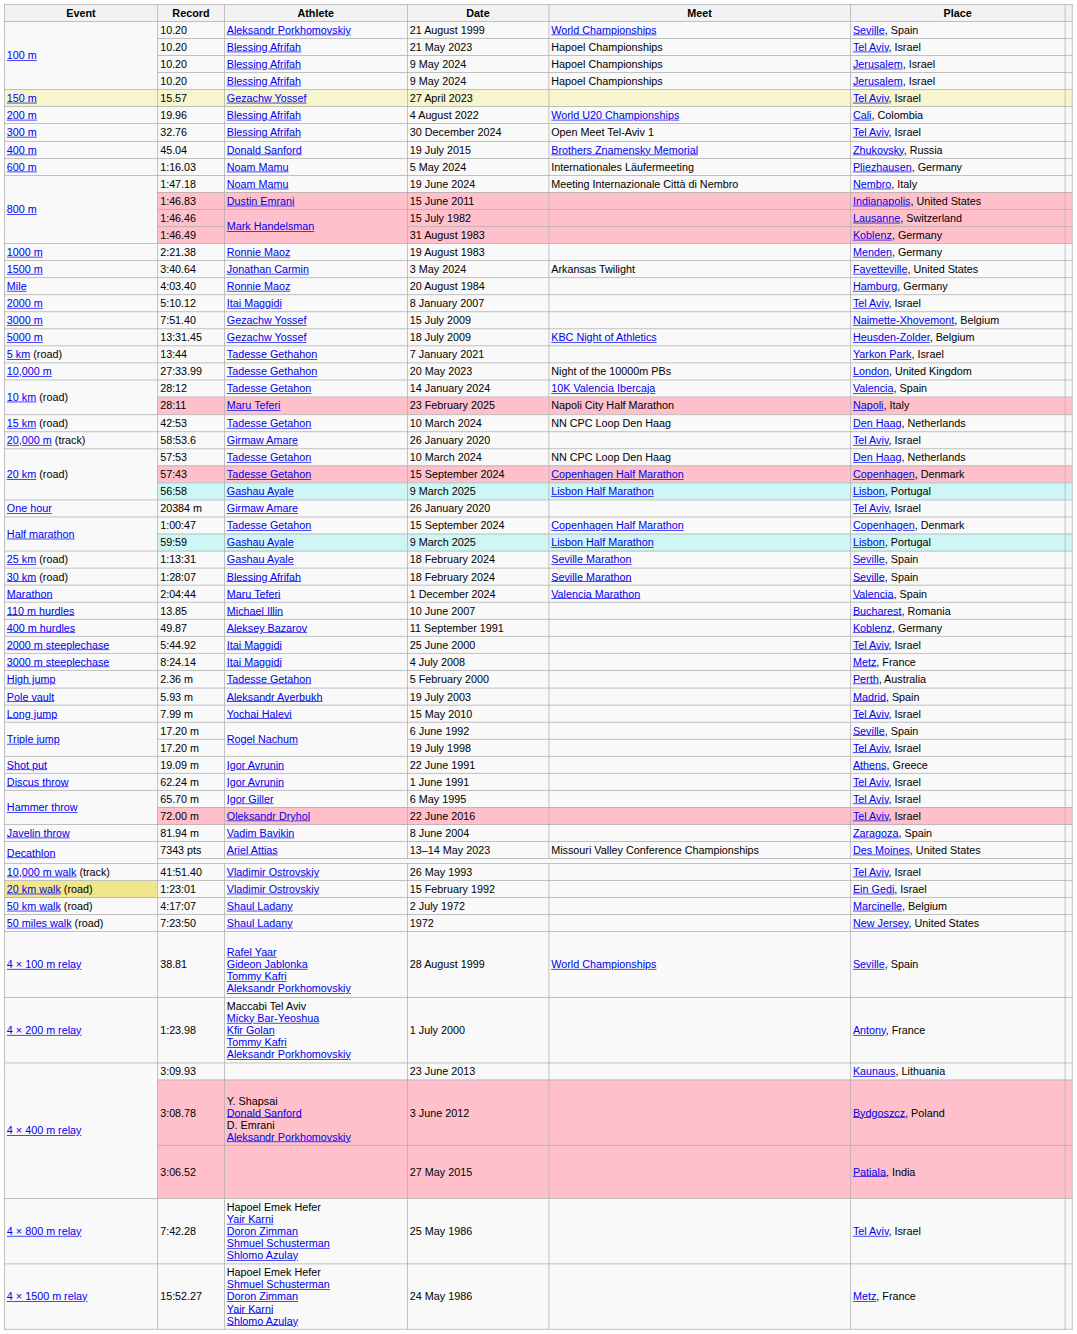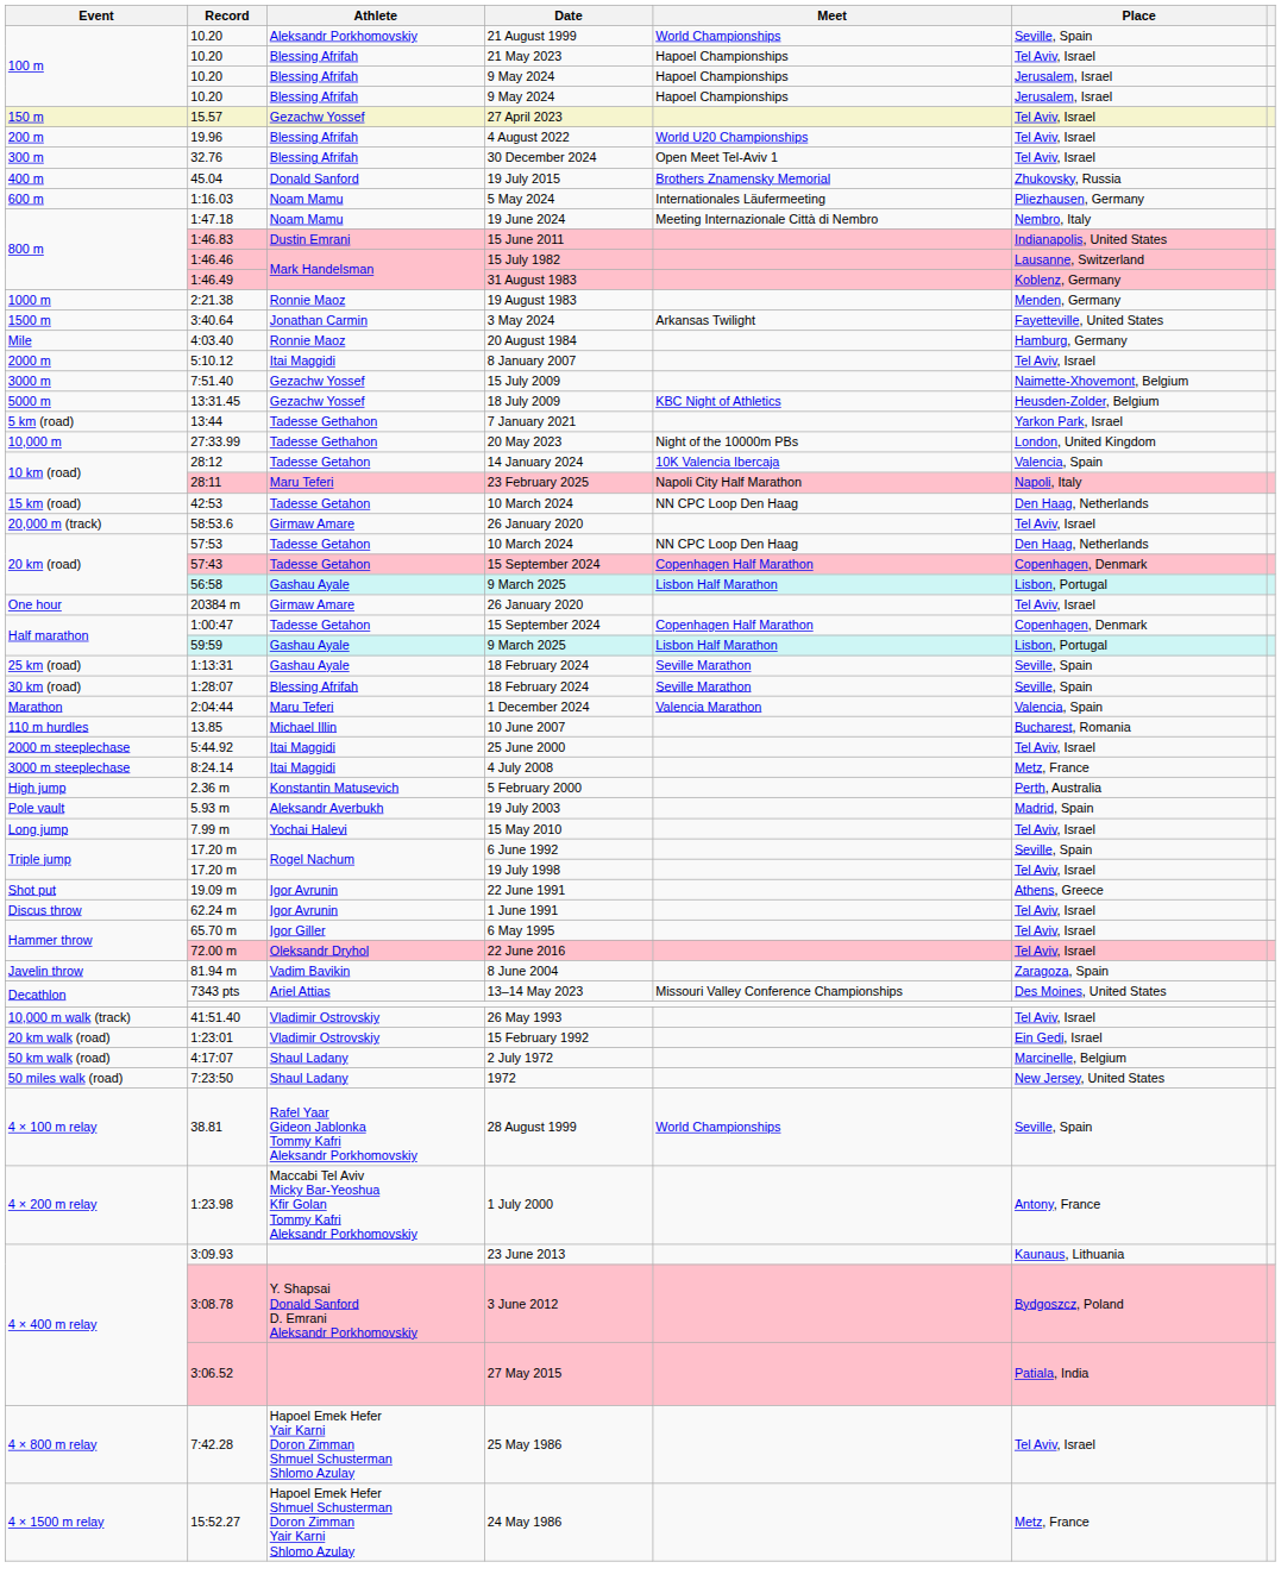 <table class="wikitable" style="font-size:95%; width: 95%;">
 <tr>
 <th>Event</th>
 <th>Record</th>
 <th>Athlete</th>
 <th>Date</th>
 <th>Meet</th>
 <th>Place</th>
 <th></th>
 </tr>
 <tr>
 <td rowspan=4><a href='#'>100 m</a></td>
 <td>10.20 </td>
 <td><a href='#'>Aleksandr Porkhomovskiy</a></td>
 <td>21 August 1999</td>
 <td><a href='#'>World Championships</a></td>
 <td><a href='#'>Seville</a>, Spain</td>
 <td></td>
 </tr>
 <tr>
 <td>10.20 </td>
 <td><a href='#'>Blessing Afrifah</a></td>
 <td>21 May 2023</td>
 <td>Hapoel Championships</td>
 <td><a href='#'>Tel Aviv</a>, Israel</td>
 <td></td>
 </tr>
 <tr>
 <td>10.20 </td>
 <td><a href='#'>Blessing Afrifah</a></td>
 <td>9 May 2024</td>
 <td>Hapoel Championships</td>
 <td><a href='#'>Jerusalem</a>, Israel</td>
 <td></td>
 </tr>
 <tr>
 <td>10.20 </td>
 <td><a href='#'>Blessing Afrifah</a></td>
 <td>9 May 2024</td>
 <td>Hapoel Championships</td>
 <td><a href='#'>Jerusalem</a>, Israel</td>
 <td></td>
 </tr>
 <tr style="background:#f6F5CE;">
 <td><a href='#'>150 m</a></td>
 <td>15.57 </td>
 <td><a href='#'>Gezachw Yossef</a></td>
 <td>27 April 2023</td>
 <td></td>
 <td><a href='#'>Tel Aviv</a>, Israel</td>
 <td></td>
 </tr>
 <tr>
 <td><a href='#'>200 m</a></td>
 <td>19.96  </td>
 <td><a href='#'>Blessing Afrifah</a></td>
 <td>4 August 2022</td>
 <td><a href='#'>World U20 Championships</a></td>
-<td><a href='#'>Cali</a>, Colombia</td>
+<td><a href='#'>Tel Aviv</a>, Israel</td>
 <td></td>
 </tr>
 <tr>
 <td><a href='#'>300 m</a></td>
 <td>32.76</td>
 <td><a href='#'>Blessing Afrifah</a></td>
 <td>30 December 2024</td>
 <td>Open Meet Tel-Aviv 1</td>
 <td><a href='#'>Tel Aviv</a>, Israel</td>
 <td></td>
 </tr>
 <tr>
 <td><a href='#'>400 m</a></td>
 <td>45.04</td>
 <td><a href='#'>Donald Sanford</a></td>
 <td>19 July 2015</td>
 <td><a href='#'>Brothers Znamensky Memorial</a></td>
 <td><a href='#'>Zhukovsky</a>, Russia</td>
 <td></td>
 </tr>
 <tr>
 <td><a href='#'>600 m</a></td>
 <td>1:16.03</td>
 <td><a href='#'>Noam Mamu</a></td>
 <td>5 May 2024</td>
 <td>Internationales Läufermeeting</td>
 <td><a href='#'>Pliezhausen</a>, Germany</td>
 <td></td>
 </tr>
 <tr>
 <td rowspan=4><a href='#'>800 m</a></td>
 <td>1:47.18</td>
 <td><a href='#'>Noam Mamu</a></td>
 <td>19 June 2024</td>
 <td>Meeting Internazionale Città di Nembro</td>
 <td><a href='#'>Nembro</a>, Italy</td>
 <td></td>
 </tr>
 <tr bgcolor=pink>
 <td>1:46.83</td>
 <td><a href='#'>Dustin Emrani</a></td>
 <td>15 June 2011</td>
 <td></td>
 <td><a href='#'>Indianapolis</a>, United States</td>
 <td></td>
 </tr>
 <tr style="background:pink">
 <td>1:46.46</td>
 <td rowspan=2><a href='#'>Mark Handelsman</a></td>
 <td>15 July 1982</td>
 <td></td>
 <td><a href='#'>Lausanne</a>, Switzerland</td>
 <td></td>
 </tr>
 <tr style="background:pink">
 <td>1:46.49</td>
 <td>31 August 1983</td>
 <td></td>
 <td><a href='#'>Koblenz</a>, Germany</td>
 <td></td>
 </tr>
 <tr>
 <td><a href='#'>1000 m</a></td>
 <td>2:21.38</td>
 <td><a href='#'>Ronnie Maoz</a></td>
 <td>19 August 1983</td>
 <td></td>
 <td><a href='#'>Menden</a>, Germany</td>
 <td></td>
 </tr>
 <tr>
 <td><a href='#'>1500 m</a></td>
 <td>3:40.64</td>
 <td><a href='#'>Jonathan Carmin</a></td>
 <td>3 May 2024</td>
 <td>Arkansas Twilight</td>
 <td><a href='#'>Fayetteville</a>, United States</td>
 <td></td>
 </tr>
 <tr>
 <td><a href='#'>Mile</a></td>
 <td>4:03.40</td>
 <td><a href='#'>Ronnie Maoz</a></td>
 <td>20 August 1984</td>
 <td></td>
 <td><a href='#'>Hamburg</a>, Germany</td>
 <td></td>
 </tr>
 <tr>
 <td><a href='#'>2000 m</a></td>
 <td>5:10.12</td>
 <td><a href='#'>Itai Maggidi</a></td>
 <td>8 January 2007</td>
 <td></td>
 <td><a href='#'>Tel Aviv</a>, Israel</td>
 <td></td>
 </tr>
 <tr>
 <td><a href='#'>3000 m</a></td>
 <td>7:51.40</td>
 <td><a href='#'>Gezachw Yossef</a></td>
 <td>15 July 2009</td>
 <td></td>
 <td><a href='#'>Naimette-Xhovemont</a>, Belgium</td>
 <td></td>
 </tr>
 <tr>
 <td><a href='#'>5000 m</a></td>
 <td>13:31.45</td>
 <td><a href='#'>Gezachw Yossef</a></td>
 <td>18 July 2009</td>
 <td><a href='#'>KBC Night of Athletics</a></td>
 <td><a href='#'>Heusden-Zolder</a>, Belgium</td>
 <td></td>
 </tr>
 <tr>
 <td><a href='#'>5 km</a> (road)</td>
 <td>13:44</td>
 <td><a href='#'>Tadesse Gethahon</a></td>
 <td>7 January 2021</td>
 <td></td>
 <td><a href='#'>Yarkon Park</a>, Israel</td>
 <td></td>
 </tr>
 <tr>
 <td><a href='#'>10,000 m</a></td>
 <td>27:33.99</td>
 <td><a href='#'>Tadesse Gethahon</a></td>
 <td>20 May 2023</td>
 <td>Night of the 10000m PBs</td>
 <td><a href='#'>London</a>, United Kingdom</td>
 <td></td>
 </tr>
 <tr>
 <td rowspan=2><a href='#'>10 km</a> (road)</td>
 <td>28:12</td>
 <td><a href='#'>Tadesse Getahon</a></td>
 <td>14 January 2024</td>
 <td><a href='#'>10K Valencia Ibercaja</a></td>
 <td><a href='#'>Valencia</a>, Spain</td>
 <td></td>
 </tr>
 <tr style="background:pink">
 <td>28:11</td>
 <td><a href='#'>Maru Teferi</a></td>
 <td>23 February 2025</td>
 <td>Napoli City Half Marathon</td>
 <td><a href='#'>Napoli</a>, Italy</td>
 <td></td>
 </tr>
 <tr>
 <td><a href='#'>15 km</a> (road)</td>
 <td>42:53</td>
 <td><a href='#'>Tadesse Getahon</a></td>
 <td>10 March 2024</td>
 <td>NN CPC Loop Den Haag</td>
 <td><a href='#'>Den Haag</a>, Netherlands</td>
 <td></td>
 </tr>
 <tr>
 <td><a href='#'>20,000 m</a> (track)</td>
 <td>58:53.6</td>
 <td><a href='#'>Girmaw Amare</a></td>
 <td>26 January 2020</td>
 <td></td>
 <td><a href='#'>Tel Aviv</a>, Israel</td>
 <td></td>
 </tr>
 <tr>
 <td rowspan=3><a href='#'>20 km</a> (road)</td>
 <td>57:53</td>
 <td><a href='#'>Tadesse Getahon</a></td>
 <td>10 March 2024</td>
 <td>NN CPC Loop Den Haag</td>
 <td><a href='#'>Den Haag</a>, Netherlands</td>
 <td></td>
 </tr>
 <tr style="background:pink">
 <td>57:43</td>
 <td><a href='#'>Tadesse Getahon</a></td>
 <td>15 September 2024</td>
 <td><a href='#'>Copenhagen Half Marathon</a></td>
 <td><a href='#'>Copenhagen</a>, Denmark</td>
 <td></td>
 </tr>
 <tr style="background:#cef6f5;">
 <td>56:58</td>
 <td><a href='#'>Gashau Ayale</a></td>
 <td>9 March 2025</td>
 <td><a href='#'>Lisbon Half Marathon</a></td>
 <td><a href='#'>Lisbon</a>, Portugal</td>
 <td></td>
 </tr>
 <tr>
 <td><a href='#'>One hour</a></td>
 <td>20384 m</td>
 <td><a href='#'>Girmaw Amare</a></td>
 <td>26 January 2020</td>
 <td></td>
 <td><a href='#'>Tel Aviv</a>, Israel</td>
 <td></td>
 </tr>
 <tr>
 <td rowspan=2><a href='#'>Half marathon</a></td>
 <td>1:00:47</td>
 <td><a href='#'>Tadesse Getahon</a></td>
 <td>15 September 2024</td>
 <td><a href='#'>Copenhagen Half Marathon</a></td>
 <td><a href='#'>Copenhagen</a>, Denmark</td>
 <td></td>
 </tr>
 <tr style="background:#cef6f5;">
 <td>59:59</td>
 <td><a href='#'>Gashau Ayale</a></td>
 <td>9 March 2025</td>
 <td><a href='#'>Lisbon Half Marathon</a></td>
 <td><a href='#'>Lisbon</a>, Portugal</td>
 <td></td>
 </tr>
 <tr>
 <td><a href='#'>25 km</a> (road)</td>
 <td>1:13:31</td>
 <td><a href='#'>Gashau Ayale</a></td>
 <td>18 February 2024</td>
 <td><a href='#'>Seville Marathon</a></td>
 <td><a href='#'>Seville</a>, Spain</td>
 <td></td>
 </tr>
 <tr>
 <td><a href='#'>30 km</a> (road)</td>
 <td>1:28:07</td>
 <td><a href='#'>Blessing Afrifah</a></td>
 <td>18 February 2024</td>
 <td><a href='#'>Seville Marathon</a></td>
 <td><a href='#'>Seville</a>, Spain</td>
 <td></td>
 </tr>
 <tr>
 <td><a href='#'>Marathon</a></td>
 <td>2:04:44</td>
 <td><a href='#'>Maru Teferi</a></td>
 <td>1 December 2024</td>
 <td><a href='#'>Valencia Marathon</a></td>
 <td><a href='#'>Valencia</a>, Spain</td>
 <td></td>
 </tr>
 <tr>
 <td><a href='#'>110 m hurdles</a></td>
 <td>13.85 </td>
 <td><a href='#'>Michael Illin</a></td>
 <td>10 June 2007</td>
 <td></td>
 <td><a href='#'>Bucharest</a>, Romania</td>
 <td></td>
 </tr>
 <tr>
-<td><a href='#'>400 m hurdles</a></td>
-<td>49.87</td>
-<td><a href='#'>Aleksey Bazarov</a></td>
-<td>11 September 1991</td>
-<td></td>
-<td><a href='#'>Koblenz</a>, Germany</td>
-<td></td>
-</tr>
-<tr>
 <td><a href='#'>2000 m steeplechase</a></td>
 <td>5:44.92</td>
 <td><a href='#'>Itai Maggidi</a></td>
 <td>25 June 2000</td>
 <td></td>
 <td><a href='#'>Tel Aviv</a>, Israel</td>
 <td></td>
 </tr>
 <tr>
 <td><a href='#'>3000 m steeplechase</a></td>
 <td>8:24.14</td>
 <td><a href='#'>Itai Maggidi</a></td>
 <td>4 July 2008</td>
 <td></td>
 <td><a href='#'>Metz</a>, France</td>
 <td></td>
 </tr>
 <tr>
 <td><a href='#'>High jump</a></td>
 <td>2.36 m</td>
-<td><a href='#'>Tadesse Getahon</a></td>
+<td><a href='#'>Konstantin Matusevich</a></td>
 <td>5 February 2000</td>
 <td></td>
 <td><a href='#'>Perth</a>, Australia</td>
 <td></td>
 </tr>
 <tr>
 <td><a href='#'>Pole vault</a></td>
 <td>5.93 m</td>
 <td><a href='#'>Aleksandr Averbukh</a></td>
 <td>19 July 2003</td>
 <td></td>
 <td><a href='#'>Madrid</a>, Spain</td>
 <td></td>
 </tr>
 <tr>
 <td><a href='#'>Long jump</a></td>
 <td>7.99 m </td>
 <td><a href='#'>Yochai Halevi</a></td>
 <td>15 May 2010</td>
 <td></td>
 <td><a href='#'>Tel Aviv</a>, Israel</td>
 <td></td>
 </tr>
 <tr>
 <td rowspan=2><a href='#'>Triple jump</a></td>
 <td>17.20 m </td>
 <td rowspan=2><a href='#'>Rogel Nachum</a></td>
 <td>6 June 1992</td>
 <td></td>
 <td><a href='#'>Seville</a>, Spain</td>
 <td></td>
 </tr>
 <tr>
 <td>17.20 m </td>
 <td>19 July 1998</td>
 <td></td>
 <td><a href='#'>Tel Aviv</a>, Israel</td>
 <td></td>
 </tr>
 <tr>
 <td><a href='#'>Shot put</a></td>
 <td>19.09 m</td>
 <td><a href='#'>Igor Avrunin</a></td>
 <td>22 June 1991</td>
 <td></td>
 <td><a href='#'>Athens</a>, Greece</td>
 <td></td>
 </tr>
 <tr>
 <td><a href='#'>Discus throw</a></td>
 <td>62.24 m</td>
 <td><a href='#'>Igor Avrunin</a></td>
 <td>1 June 1991</td>
 <td></td>
 <td><a href='#'>Tel Aviv</a>, Israel</td>
 <td></td>
 </tr>
 <tr>
 <td rowspan=2><a href='#'>Hammer throw</a></td>
 <td>65.70 m</td>
 <td><a href='#'>Igor Giller</a></td>
 <td>6 May 1995</td>
 <td></td>
 <td><a href='#'>Tel Aviv</a>, Israel</td>
 <td></td>
 </tr>
 <tr style="background:pink">
 <td>72.00 m</td>
 <td><a href='#'>Oleksandr Dryhol</a></td>
 <td>22 June 2016</td>
 <td></td>
 <td><a href='#'>Tel Aviv</a>, Israel</td>
 <td></td>
 </tr>
 <tr>
 <td><a href='#'>Javelin throw</a></td>
 <td>81.94 m</td>
 <td><a href='#'>Vadim Bavikin</a></td>
 <td>8 June 2004</td>
 <td></td>
 <td><a href='#'>Zaragoza</a>, Spain</td>
 <td></td>
 </tr>
 <tr>
 <td rowspan=2><a href='#'>Decathlon</a></td>
 <td>7343 pts</td>
 <td><a href='#'>Ariel Attias</a></td>
 <td>13–14 May 2023</td>
 <td>Missouri Valley Conference Championships</td>
 <td><a href='#'>Des Moines</a>, United States</td>
 <td></td>
 </tr>
 <tr>
 <td colspan=5></td>
 <td></td>
 </tr>
 <tr>
 <td><a href='#'>10,000 m walk</a> (track)</td>
 <td>41:51.40</td>
 <td><a href='#'>Vladimir Ostrovskiy</a></td>
 <td>26 May 1993</td>
 <td></td>
 <td><a href='#'>Tel Aviv</a>, Israel</td>
 <td></td>
 </tr>
 <tr>
-<td style="background: khaki;"><a href='#'>20 km walk</a> (road)</td>
+<td><a href='#'>20 km walk</a> (road)</td>
 <td>1:23:01</td>
 <td><a href='#'>Vladimir Ostrovskiy</a></td>
 <td>15 February 1992</td>
 <td></td>
 <td><a href='#'>Ein Gedi</a>, Israel</td>
 <td></td>
 </tr>
 <tr>
 <td><a href='#'>50 km walk</a> (road)</td>
 <td>4:17:07</td>
 <td><a href='#'>Shaul Ladany</a></td>
 <td>2 July 1972</td>
 <td></td>
 <td><a href='#'>Marcinelle</a>, Belgium</td>
 <td></td>
 </tr>
 <tr>
 <td><a href='#'>50 miles walk</a> (road)</td>
 <td>7:23:50 </td>
 <td><a href='#'>Shaul Ladany</a></td>
 <td>1972</td>
 <td></td>
 <td><a href='#'>New Jersey</a>, United States</td>
 <td></td>
 </tr>
 <tr>
 <td><a href='#'>4 × 100 m relay</a></td>
 <td>38.81</td>
 <td><br><a href='#'>Rafel Yaar</a><br><a href='#'>Gideon Jablonka</a><br><a href='#'>Tommy Kafri</a><br><a href='#'>Aleksandr Porkhomovskiy</a></td>
 <td>28 August 1999</td>
 <td><a href='#'>World Championships</a></td>
 <td><a href='#'>Seville</a>, Spain</td>
 <td></td>
 </tr>
 <tr>
 <td><a href='#'>4 × 200 m relay</a></td>
 <td>1:23.98</td>
 <td>Maccabi Tel Aviv<br><a href='#'>Micky Bar-Yeoshua</a><br><a href='#'>Kfir Golan</a><br><a href='#'>Tommy Kafri</a><br><a href='#'>Aleksandr Porkhomovskiy</a></td>
 <td>1 July 2000</td>
 <td></td>
 <td><a href='#'>Antony</a>, France</td>
 <td></td>
 </tr>
 <tr>
 <td rowspan=3><a href='#'>4 × 400 m relay</a></td>
 <td>3:09.93</td>
 <td></td>
 <td>23 June 2013</td>
 <td></td>
 <td><a href='#'>Kaunaus</a>, Lithuania</td>
 <td></td>
 </tr>
 <tr style="background:pink">
 <td>3:08.78</td>
 <td><br>Y. Shapsai<br><a href='#'>Donald Sanford</a><br>D. Emrani<br><a href='#'>Aleksandr Porkhomovskiy</a></td>
 <td>3 June 2012</td>
 <td></td>
 <td><a href='#'>Bydgoszcz</a>, Poland</td>
 <td></td>
 </tr>
 <tr style="background:pink">
 <td>3:06.52</td>
 <td><br><br><br><br></td>
 <td>27 May 2015</td>
 <td></td>
 <td><a href='#'>Patiala</a>, India</td>
 <td></td>
 </tr>
 <tr>
 <td><a href='#'>4 × 800 m relay</a></td>
 <td>7:42.28</td>
 <td>Hapoel Emek Hefer<br><a href='#'>Yair Karni</a><br><a href='#'>Doron Zimman</a><br><a href='#'>Shmuel Schusterman</a><br><a href='#'>Shlomo Azulay</a></td>
 <td>25 May 1986</td>
 <td></td>
 <td><a href='#'>Tel Aviv</a>, Israel</td>
 <td></td>
 </tr>
 <tr>
 <td><a href='#'>4 × 1500 m relay</a></td>
 <td>15:52.27</td>
 <td>Hapoel Emek Hefer<br><a href='#'>Shmuel Schusterman</a><br><a href='#'>Doron Zimman</a><br><a href='#'>Yair Karni</a><br><a href='#'>Shlomo Azulay</a></td>
 <td>24 May 1986</td>
 <td></td>
 <td><a href='#'>Metz</a>, France</td>
 <td></td>
 </tr>
 </table>
